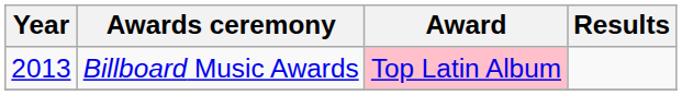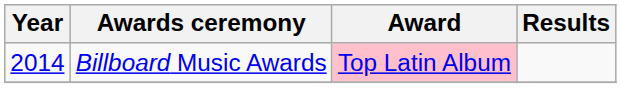 <table class="wikitable">
 <tr>
 <th style="width:30px;">Year</th>
 <th>Awards ceremony</th>
 <th>Award</th>
 <th>Results</th>
 </tr>
 <tr>
-<td><a href='#'>2013</a></td>
+<td><a href='#'>2014</a></td>
 <td><a href='#'><em>Billboard</em> Music Awards</a></td>
 <td style="background: pink;"><a href='#'>Top Latin Album</a></td>
 <td></td>
 </tr>
 <tr>
 </tr>
 </table>
